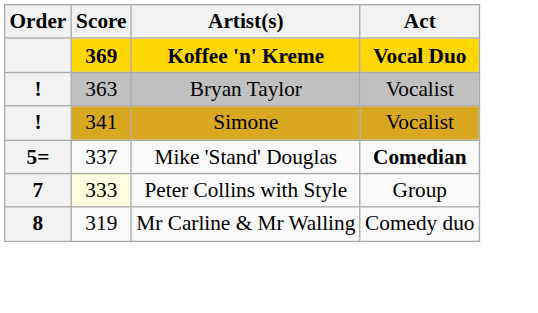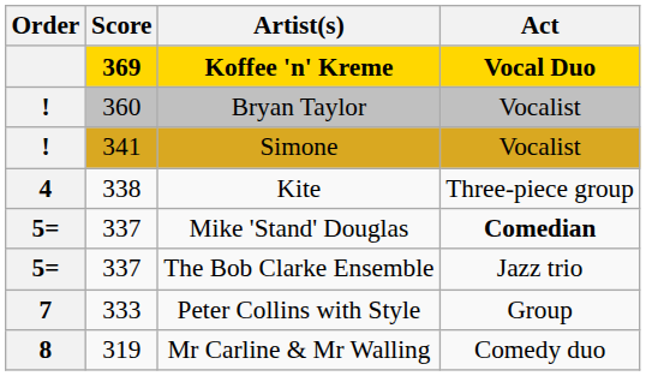 <table class= "wikitable sortable" style="text-align:center">
 <tr>
 <th>Order</th>
 <th>Score</th>
 <th>Artist(s)</th>
 <th>Act</th>
 </tr>
 <tr>
 <th></th>
 <td style="background-color:gold"><strong>369</strong></td>
 <td style="background-color:gold"><strong>Koffee 'n' Kreme</strong></td>
 <td style="background-color:gold"><strong>Vocal Duo</strong></td>
 </tr>
 <tr>
 <th>! </th>
-<td style="background-color:silver">363</td>
+<td style="background-color:silver">360</td>
 <td style="background-color:silver">Bryan Taylor</td>
 <td style="background-color:silver">Vocalist</td>
 </tr>
 <tr>
 <th>! </th>
 <td style="background-color:#D9A821">341</td>
 <td style="background-color:#D9A821">Simone</td>
 <td style="background-color:#D9A821">Vocalist</td>
 </tr>
 <tr>
+<th>4</th>
+<td>338</td>
+<td>Kite</td>
+<td>Three-piece group</td>
+</tr>
+<tr>
 <th>5=</th>
 <td>337</td>
 <td>Mike 'Stand' Douglas</td>
 <td><strong>Comedian</strong></td>
 </tr>
 <tr>
+<th>5=</th>
+<td>337</td>
+<td>The Bob Clarke Ensemble</td>
+<td>Jazz trio</td>
+</tr>
+<tr>
 <th>7</th>
-<td style="background: lightyellow;">333</td>
+<td>333</td>
 <td>Peter Collins with Style</td>
 <td>Group</td>
 </tr>
 <tr>
 <th>8</th>
 <td>319</td>
 <td>Mr Carline & Mr Walling</td>
 <td>Comedy duo</td>
 </tr>
 </table>
